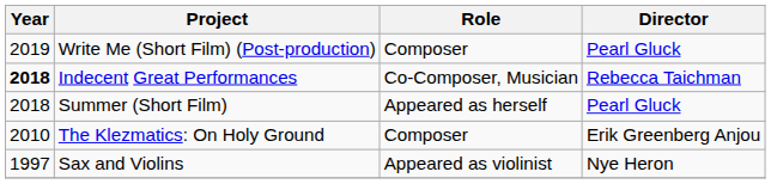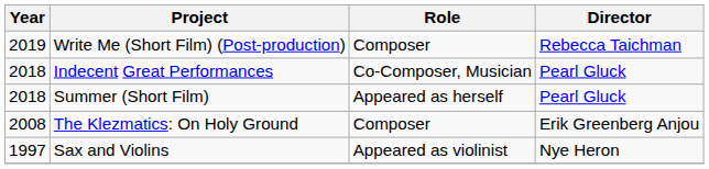 <table class="wikitable">
 <tr>
 <th>Year</th>
 <th>Project</th>
 <th>Role</th>
 <th>Director</th>
 </tr>
 <tr>
 <td>2019</td>
 <td>Write Me (Short Film) (<a href='#'>Post-production</a>)</td>
 <td>Composer</td>
-<td><a href='#'>Pearl Gluck</a></td>
+<td><a href='#'>Rebecca Taichman</a></td>
 </tr>
 <tr>
-<td><strong>2018</strong></td>
+<td>2018</td>
 <td><a href='#'>Indecent</a> <a href='#'>Great Performances</a></td>
 <td>Co-Composer, Musician</td>
-<td><a href='#'>Rebecca Taichman</a></td>
+<td><a href='#'>Pearl Gluck</a></td>
 </tr>
 <tr>
 <td>2018</td>
 <td>Summer (Short Film)</td>
 <td>Appeared as herself</td>
 <td><a href='#'>Pearl Gluck</a></td>
 </tr>
 <tr>
-<td>2010</td>
+<td>2008</td>
 <td><a href='#'>The Klezmatics</a>: On Holy Ground</td>
 <td>Composer</td>
 <td>Erik Greenberg Anjou</td>
 </tr>
 <tr>
 <td>1997</td>
 <td>Sax and Violins</td>
 <td>Appeared as violinist</td>
 <td>Nye Heron</td>
 </tr>
 <tr>
 </tr>
 </table>
